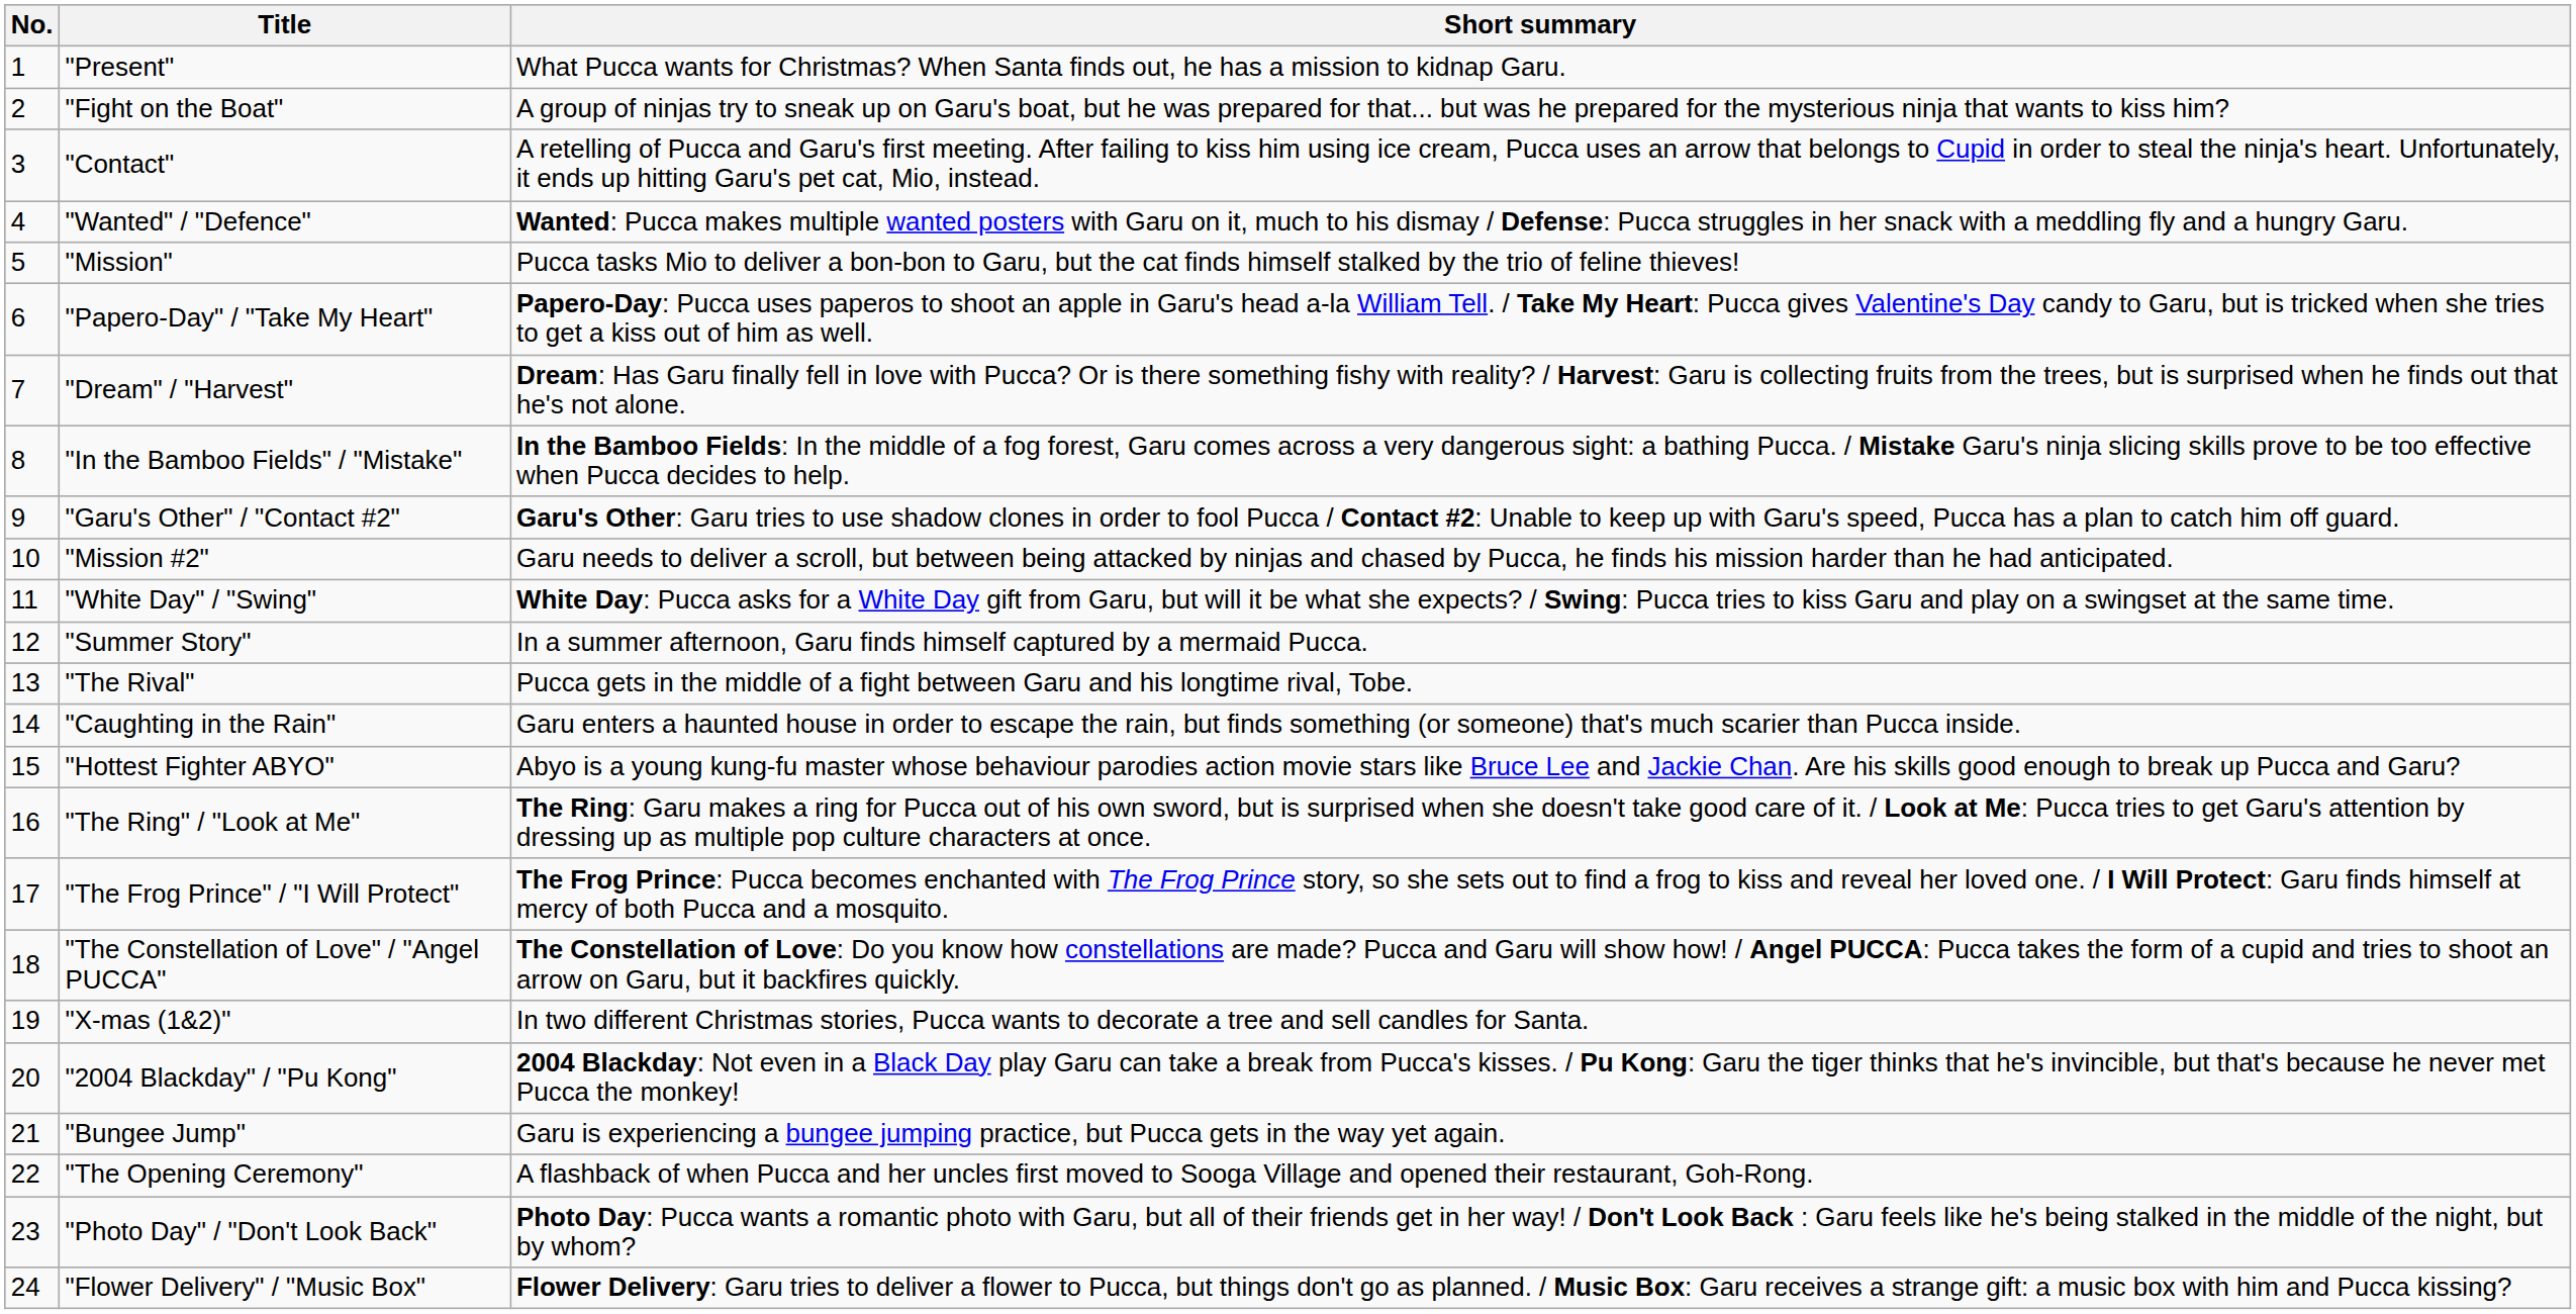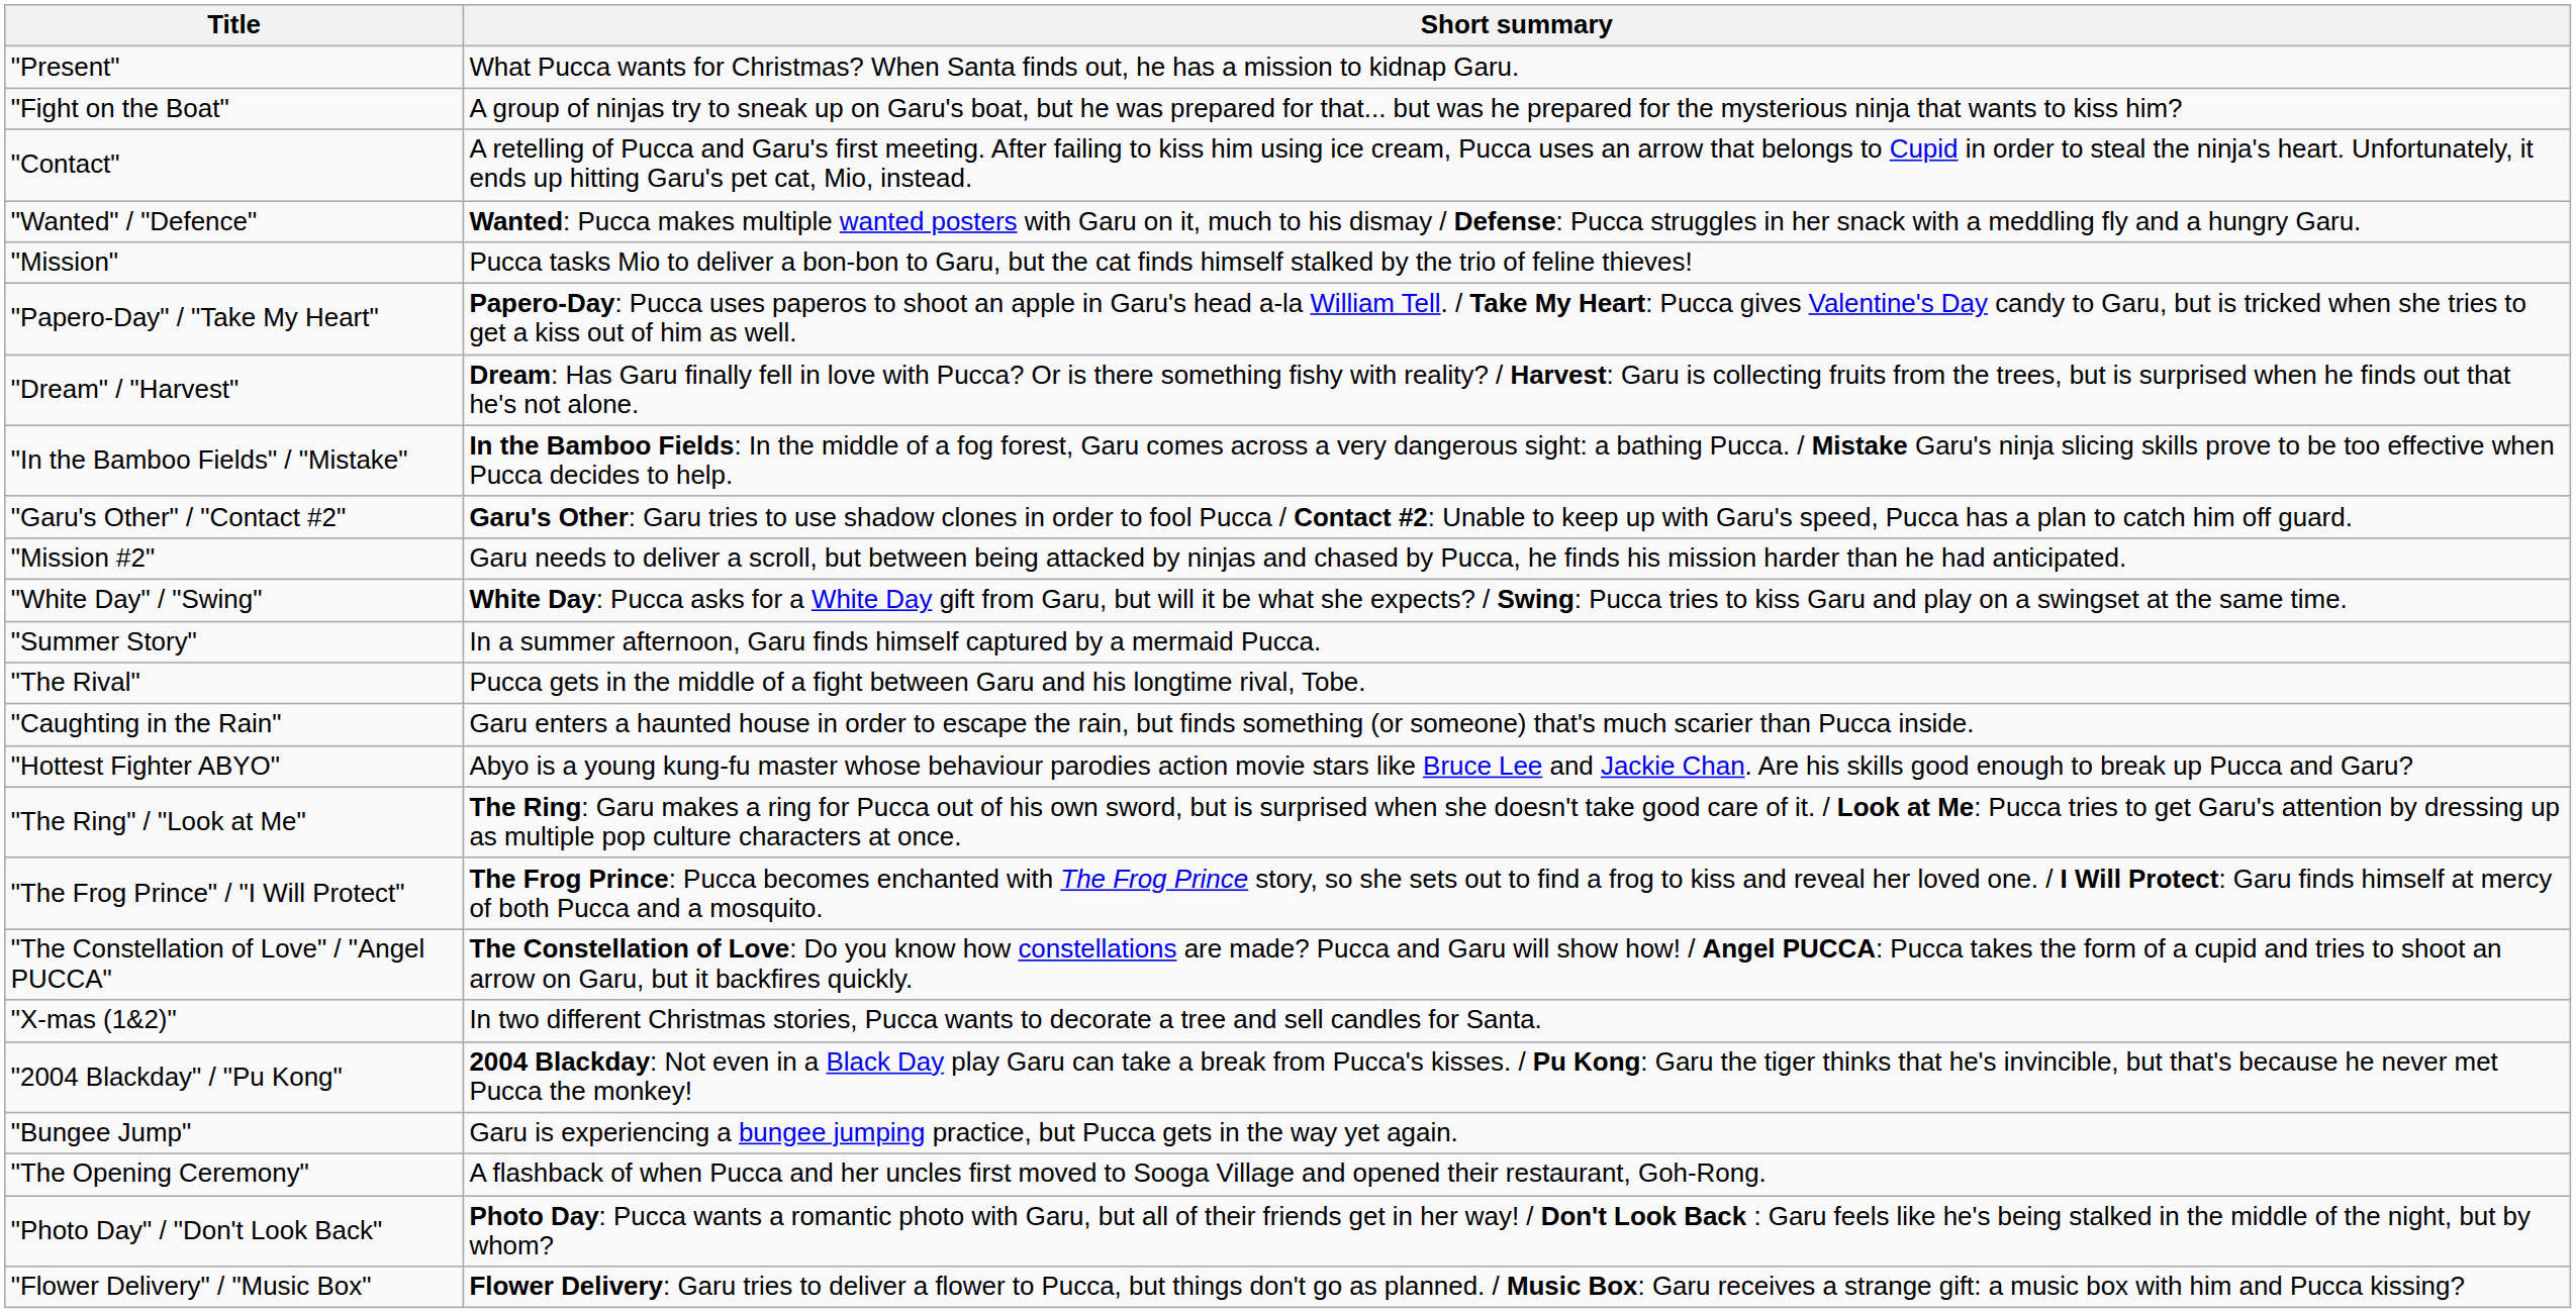 <table class="wikitable">
 <tr>
-<th>No.</th>
 <th>Title</th>
 <th>Short summary</th>
 </tr>
 <tr>
-<td>1</td>
 <td>"Present"</td>
 <td>What Pucca wants for Christmas? When Santa finds out, he has a mission to kidnap Garu.</td>
 </tr>
 <tr>
-<td>2</td>
 <td>"Fight on the Boat"</td>
 <td>A group of ninjas try to sneak up on Garu's boat, but he was prepared for that... but was he prepared for the mysterious ninja that wants to kiss him?</td>
 </tr>
 <tr>
-<td>3</td>
 <td>"Contact"</td>
 <td>A retelling of Pucca and Garu's first meeting. After failing to kiss him using ice cream, Pucca uses an arrow that belongs to <a href='#'>Cupid</a> in order to steal the ninja's heart. Unfortunately, it ends up hitting Garu's pet cat, Mio, instead.</td>
 </tr>
 <tr>
-<td>4</td>
 <td>"Wanted" / "Defence"</td>
 <td><strong>Wanted</strong>: Pucca makes multiple <a href='#'>wanted posters</a> with Garu on it, much to his dismay / <strong>Defense</strong>: Pucca struggles in her snack with a meddling fly and a hungry Garu.</td>
 </tr>
 <tr>
-<td>5</td>
 <td>"Mission"</td>
 <td>Pucca tasks Mio to deliver a bon-bon to Garu, but the cat finds himself stalked by the trio of feline thieves!</td>
 </tr>
 <tr>
-<td>6</td>
 <td>"Papero-Day" / "Take My Heart"</td>
 <td><strong>Papero-Day</strong>: Pucca uses paperos to shoot an apple in Garu's head a-la <a href='#'>William Tell</a>. / <strong>Take My Heart</strong>: Pucca gives <a href='#'>Valentine's Day</a> candy to Garu, but is tricked when she tries to get a kiss out of him as well.</td>
 </tr>
 <tr>
-<td>7</td>
 <td>"Dream" / "Harvest"</td>
 <td><strong>Dream</strong>: Has Garu finally fell in love with Pucca? Or is there something fishy with reality? / <strong>Harvest</strong>: Garu is collecting fruits from the trees, but is surprised when he finds out that he's not alone.</td>
 </tr>
 <tr>
-<td>8</td>
 <td>"In the Bamboo Fields" / "Mistake"</td>
 <td><strong>In the Bamboo Fields</strong>: In the middle of a fog forest, Garu comes across a very dangerous sight: a bathing Pucca. / <strong>Mistake</strong> Garu's ninja slicing skills prove to be too effective when Pucca decides to help.</td>
 </tr>
 <tr>
-<td>9</td>
 <td>"Garu's Other" / "Contact #2"</td>
 <td><strong>Garu's Other</strong>: Garu tries to use shadow clones in order to fool Pucca /  <strong>Contact #2</strong>: Unable to keep up with Garu's speed, Pucca has a plan to catch him off guard.</td>
 </tr>
 <tr>
-<td>10</td>
 <td>"Mission #2"</td>
 <td>Garu needs to deliver a scroll, but between being attacked by ninjas and chased by Pucca, he finds his mission harder than he had anticipated.</td>
 </tr>
 <tr>
-<td>11</td>
 <td>"White Day" / "Swing"</td>
 <td><strong>White Day</strong>: Pucca asks for a <a href='#'>White Day</a> gift from Garu, but will it be what she expects? / <strong>Swing</strong>: Pucca tries to kiss Garu and play on a swingset at the same time.</td>
 </tr>
 <tr>
-<td>12</td>
 <td>"Summer Story"</td>
 <td>In a summer afternoon, Garu finds himself captured by a mermaid Pucca.</td>
 </tr>
 <tr>
-<td>13</td>
 <td>"The Rival"</td>
 <td>Pucca gets in the middle of a fight between Garu and his longtime rival, Tobe.</td>
 </tr>
 <tr>
-<td>14</td>
 <td>"Caughting in the Rain"</td>
 <td>Garu enters a haunted house in order to escape the rain, but finds something (or someone) that's much scarier than Pucca inside.</td>
 </tr>
 <tr>
-<td>15</td>
 <td>"Hottest Fighter ABYO"</td>
 <td>Abyo is a young kung-fu master whose behaviour parodies action movie stars like <a href='#'>Bruce Lee</a> and <a href='#'>Jackie Chan</a>. Are his skills good enough to break up Pucca and Garu?</td>
 </tr>
 <tr>
-<td>16</td>
 <td>"The Ring" / "Look at Me"</td>
 <td><strong>The Ring</strong>: Garu makes a ring for Pucca out of his own sword, but is surprised when she doesn't take good care of it. / <strong>Look at Me</strong>: Pucca tries to get Garu's attention by dressing up as multiple pop culture characters at once.</td>
 </tr>
 <tr>
-<td>17</td>
 <td>"The Frog Prince" / "I Will Protect"</td>
 <td><strong>The Frog Prince</strong>: Pucca becomes enchanted with <em><a href='#'>The Frog Prince</a></em> story, so she sets out to find a frog to kiss and reveal her loved one. / <strong>I Will Protect</strong>: Garu finds himself at mercy of both Pucca and a mosquito.</td>
 </tr>
 <tr>
-<td>18</td>
 <td>"The Constellation of Love" / "Angel PUCCA"</td>
 <td><strong>The Constellation of Love</strong>: Do you know how <a href='#'>constellations</a> are made? Pucca and Garu will show how! / <strong>Angel PUCCA</strong>: Pucca takes the form of a cupid and tries to shoot an arrow on Garu, but it backfires quickly.</td>
 </tr>
 <tr>
-<td>19</td>
 <td>"X-mas (1&2)"</td>
 <td>In two different Christmas stories, Pucca wants to decorate a tree and sell candles for Santa.</td>
 </tr>
 <tr>
-<td>20</td>
 <td>"2004 Blackday" / "Pu Kong"</td>
 <td><strong>2004 Blackday</strong>: Not even in a <a href='#'>Black Day</a> play Garu can take a break from Pucca's kisses. / <strong>Pu Kong</strong>: Garu the tiger thinks that he's invincible, but that's because he never met Pucca the monkey!</td>
 </tr>
 <tr>
-<td>21</td>
 <td>"Bungee Jump"</td>
 <td>Garu is experiencing a <a href='#'>bungee jumping</a> practice, but Pucca gets in the way yet again.</td>
 </tr>
 <tr>
-<td>22</td>
 <td>"The Opening Ceremony"</td>
 <td>A flashback of when Pucca and her uncles first moved to Sooga Village and opened their restaurant, Goh-Rong.</td>
 </tr>
 <tr>
-<td>23</td>
 <td>"Photo Day" / "Don't Look Back"</td>
 <td><strong>Photo Day</strong>: Pucca wants a romantic photo with Garu, but all of their friends get in her way! / <strong>Don't Look Back</strong> : Garu feels like he's being stalked in the middle of the night, but by whom?</td>
 </tr>
 <tr>
-<td>24</td>
 <td>"Flower Delivery" / "Music Box"</td>
 <td><strong>Flower Delivery</strong>: Garu tries to deliver a flower to Pucca, but things don't go as planned. / <strong>Music Box</strong>: Garu receives a strange gift: a music box with him and Pucca kissing?</td>
 </tr>
 </table>
